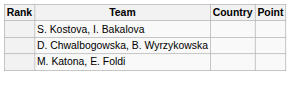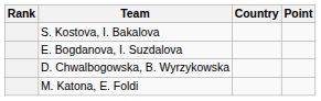 <table class="wikitable sortable">
 <tr>
 <th>Rank</th>
 <th>Team</th>
 <th>Country</th>
 <th>Point</th>
 </tr>
 <tr>
 <th></th>
 <td>S. Kostova, I. Bakalova</td>
+<td></td>
+<td></td>
+</tr>
+<tr>
+<th></th>
+<td>E. Bogdanova, I. Suzdalova</td>
 <td></td>
 <td></td>
 </tr>
 <tr>
 <th></th>
 <td>D. Chwalbogowska, B. Wyrzykowska</td>
 <td></td>
 <td></td>
 </tr>
 <tr>
 <th></th>
 <td>M. Katona, E. Foldi</td>
 <td></td>
 <td></td>
 </tr>
 </table>
